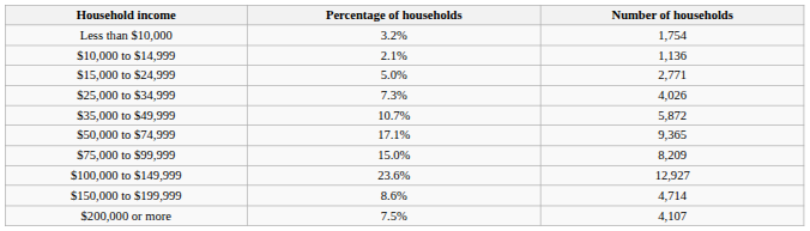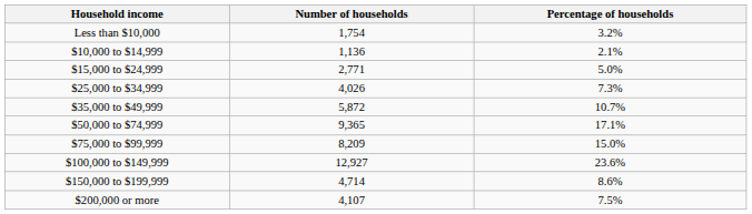 <table class="wikitable" style="text-align:center; width:80%;">
 <tr>
 <th scope="col">Household income</th>
+<th scope="col">Number of households</th>
 <th scope="col">Percentage of households</th>
-<th scope="col">Number of households</th>
 </tr>
 <tr>
 <td>Less than $10,000</td>
+<td>1,754</td>
 <td>3.2%</td>
-<td>1,754</td>
 </tr>
 <tr>
 <td>$10,000 to $14,999</td>
+<td>1,136</td>
 <td>2.1%</td>
-<td>1,136</td>
 </tr>
 <tr>
 <td>$15,000 to $24,999</td>
+<td>2,771</td>
 <td>5.0%</td>
-<td>2,771</td>
 </tr>
 <tr>
 <td>$25,000 to $34,999</td>
+<td>4,026</td>
 <td>7.3%</td>
-<td>4,026</td>
 </tr>
 <tr>
 <td>$35,000 to $49,999</td>
+<td>5,872</td>
 <td>10.7%</td>
-<td>5,872</td>
 </tr>
 <tr>
 <td>$50,000 to $74,999</td>
+<td>9,365</td>
 <td>17.1%</td>
-<td>9,365</td>
 </tr>
 <tr>
 <td>$75,000 to $99,999</td>
+<td>8,209</td>
 <td>15.0%</td>
-<td>8,209</td>
 </tr>
 <tr>
 <td>$100,000 to $149,999</td>
+<td>12,927</td>
 <td>23.6%</td>
-<td>12,927</td>
 </tr>
 <tr>
 <td>$150,000 to $199,999</td>
+<td>4,714</td>
 <td>8.6%</td>
-<td>4,714</td>
 </tr>
 <tr>
 <td>$200,000 or more</td>
+<td>4,107</td>
 <td>7.5%</td>
-<td>4,107</td>
 </tr>
 </table>
